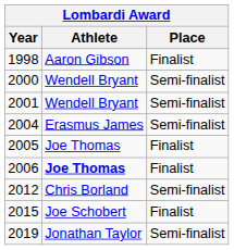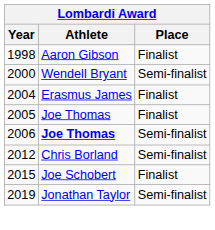 <table class="wikitable">
 <tr>
 <th colspan=3><strong><a href='#'>Lombardi Award</a></strong></th>
 </tr>
 <tr>
 <th>Year</th>
 <th>Athlete</th>
 <th>Place</th>
 </tr>
 <tr>
 <td>1998</td>
 <td><a href='#'>Aaron Gibson</a></td>
 <td>Finalist</td>
 </tr>
 <tr>
 <td>2000</td>
 <td><a href='#'>Wendell Bryant</a></td>
 <td>Semi-finalist</td>
 </tr>
 <tr>
-<td>2001</td>
-<td><a href='#'>Wendell Bryant</a></td>
-<td>Semi-finalist</td>
-</tr>
-<tr>
 <td>2004</td>
 <td><a href='#'>Erasmus James</a></td>
-<td>Semi-finalist</td>
+<td>Finalist</td>
 </tr>
 <tr>
 <td>2005</td>
 <td><a href='#'>Joe Thomas</a></td>
 <td>Finalist</td>
 </tr>
 <tr>
 <td>2006</td>
 <td><strong><a href='#'>Joe Thomas</a></strong></td>
-<td>Finalist</td>
+<td>Semi-finalist</td>
 </tr>
 <tr>
 <td>2012</td>
 <td><a href='#'>Chris Borland</a></td>
 <td>Semi-finalist</td>
 </tr>
 <tr>
 <td>2015</td>
 <td><a href='#'>Joe Schobert</a></td>
 <td>Finalist</td>
 </tr>
 <tr>
 <td>2019</td>
 <td><a href='#'>Jonathan Taylor</a></td>
 <td>Semi-finalist</td>
 </tr>
 </table>
